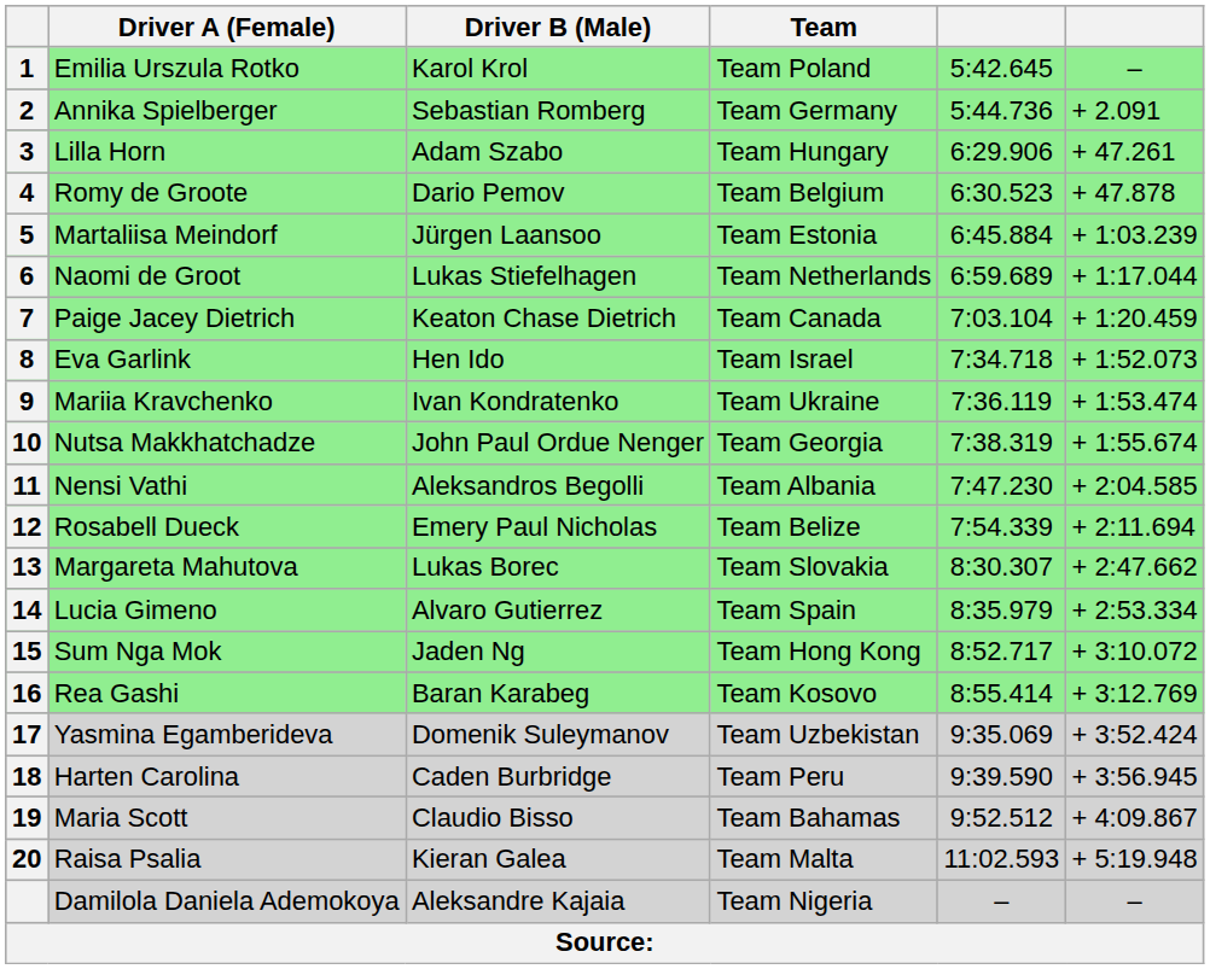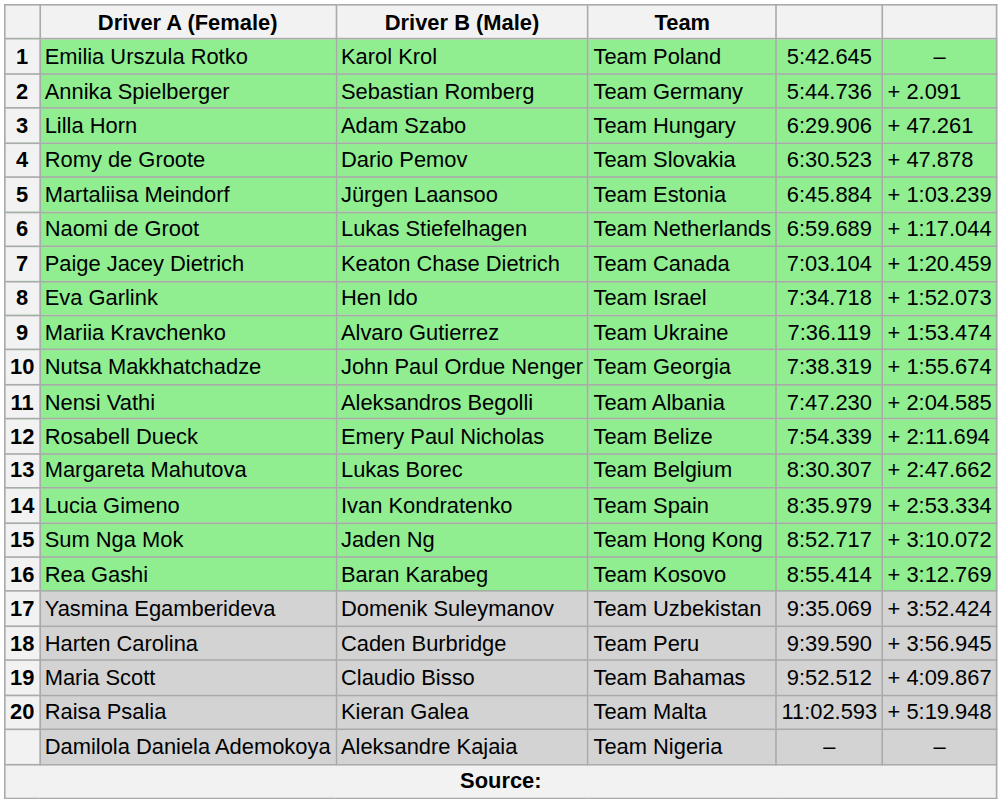 <table class="wikitable" style="font-size:85%;">
 <tr>
 <th scope="col"></th>
 <th scope="col">Driver A (Female)</th>
 <th scope="col">Driver B (Male)</th>
 <th scope="col">Team</th>
 <th scope="col"></th>
 <th scope="col"></th>
 </tr>
 <tr style="background:lightgreen;">
 <th>1</th>
 <td> Emilia Urszula Rotko</td>
 <td> Karol Krol</td>
 <td> Team Poland</td>
 <td align="middle">5:42.645</td>
 <td align="middle">–</td>
 </tr>
 <tr style="background:lightgreen;">
 <th>2</th>
 <td> Annika Spielberger</td>
 <td> Sebastian Romberg</td>
 <td> Team Germany</td>
 <td align="middle">5:44.736</td>
 <td>+ 2.091</td>
 </tr>
 <tr style="background:lightgreen;">
 <th>3</th>
 <td> Lilla Horn</td>
 <td> Adam Szabo</td>
 <td> Team Hungary</td>
 <td align="middle">6:29.906</td>
 <td>+ 47.261</td>
 </tr>
 <tr style="background:lightgreen;">
 <th>4</th>
 <td> Romy de Groote</td>
 <td> Dario Pemov</td>
-<td> Team Belgium</td>
+<td> Team Slovakia</td>
 <td align="middle">6:30.523</td>
 <td>+ 47.878</td>
 </tr>
 <tr style="background:lightgreen;">
 <th>5</th>
 <td> Martaliisa Meindorf</td>
 <td> Jürgen Laansoo</td>
 <td> Team Estonia</td>
 <td align="middle">6:45.884</td>
 <td>+ 1:03.239</td>
 </tr>
 <tr style="background:lightgreen;">
 <th>6</th>
 <td> Naomi de Groot</td>
 <td> Lukas Stiefelhagen</td>
 <td> Team Netherlands</td>
 <td align="middle">6:59.689</td>
 <td>+ 1:17.044</td>
 </tr>
 <tr style="background:lightgreen;">
 <th>7</th>
 <td> Paige Jacey Dietrich</td>
 <td> Keaton Chase Dietrich</td>
 <td> Team Canada</td>
 <td align="middle">7:03.104</td>
 <td>+ 1:20.459</td>
 </tr>
 <tr style="background:lightgreen;">
 <th>8</th>
 <td> Eva Garlink</td>
 <td> Hen Ido</td>
 <td> Team Israel</td>
 <td align="middle">7:34.718</td>
 <td>+ 1:52.073</td>
 </tr>
 <tr style="background:lightgreen;">
 <th>9</th>
 <td> Mariia Kravchenko</td>
-<td> Ivan Kondratenko</td>
+<td> Alvaro Gutierrez</td>
 <td> Team Ukraine</td>
 <td align="middle">7:36.119</td>
 <td>+ 1:53.474</td>
 </tr>
 <tr style="background:lightgreen;">
 <th>10</th>
 <td> Nutsa Makkhatchadze</td>
 <td> John Paul Ordue Nenger</td>
 <td> Team Georgia</td>
 <td align="middle">7:38.319</td>
 <td>+ 1:55.674</td>
 </tr>
 <tr style="background:lightgreen;">
 <th>11</th>
 <td> Nensi Vathi</td>
 <td> Aleksandros Begolli</td>
 <td> Team Albania</td>
 <td align="middle">7:47.230</td>
 <td>+ 2:04.585</td>
 </tr>
 <tr style="background:lightgreen;">
 <th>12</th>
 <td> Rosabell Dueck</td>
 <td> Emery Paul Nicholas</td>
 <td> Team Belize</td>
 <td align="middle">7:54.339</td>
 <td>+ 2:11.694</td>
 </tr>
 <tr style="background:lightgreen;">
 <th>13</th>
 <td> Margareta Mahutova</td>
 <td> Lukas Borec</td>
-<td> Team Slovakia</td>
+<td> Team Belgium</td>
 <td align="middle">8:30.307</td>
 <td>+ 2:47.662</td>
 </tr>
 <tr style="background:lightgreen;">
 <th>14</th>
 <td> Lucia Gimeno</td>
-<td> Alvaro Gutierrez</td>
+<td> Ivan Kondratenko</td>
 <td> Team Spain</td>
 <td align="middle">8:35.979</td>
 <td>+ 2:53.334</td>
 </tr>
 <tr style="background:lightgreen;">
 <th>15</th>
 <td> Sum Nga Mok</td>
 <td> Jaden Ng</td>
 <td> Team Hong Kong</td>
 <td align="middle">8:52.717</td>
 <td>+ 3:10.072</td>
 </tr>
 <tr style="background:lightgreen;">
 <th>16</th>
 <td> Rea Gashi</td>
 <td> Baran Karabeg</td>
 <td> Team Kosovo</td>
 <td align="middle">8:55.414</td>
 <td>+ 3:12.769</td>
 </tr>
 <tr style="background:lightgray;">
 <th>17</th>
 <td> Yasmina Egamberideva</td>
 <td> Domenik Suleymanov</td>
 <td> Team Uzbekistan</td>
 <td align="middle">9:35.069</td>
 <td>+ 3:52.424</td>
 </tr>
 <tr style="background:lightgray;">
 <th>18</th>
 <td> Harten Carolina</td>
 <td> Caden Burbridge</td>
 <td> Team Peru</td>
 <td align="middle">9:39.590</td>
 <td>+ 3:56.945</td>
 </tr>
 <tr style="background:lightgray;">
 <th>19</th>
 <td> Maria Scott</td>
 <td> Claudio Bisso</td>
 <td> Team Bahamas</td>
 <td align="middle">9:52.512</td>
 <td>+ 4:09.867</td>
 </tr>
 <tr style="background:lightgray;">
 <th>20</th>
 <td> Raisa Psalia</td>
 <td> Kieran Galea</td>
 <td> Team Malta</td>
 <td align="middle">11:02.593</td>
 <td>+ 5:19.948</td>
 </tr>
 <tr style="background:lightgray;">
 <th></th>
 <td> Damilola Daniela Ademokoya</td>
 <td> Aleksandre Kajaia</td>
 <td> Team Nigeria </td>
 <td align="middle">–</td>
 <td align="middle">–</td>
 </tr>
 <tr class="sortbottom">
 <th colspan=6>Source:</th>
 </tr>
 </table>
